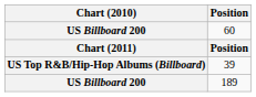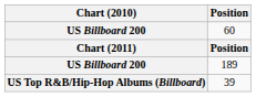 <table class="wikitable plainrowheaders" style="text-align:center">
 <tr>
 <th scope="col">Chart (2010)</th>
 <th scope="col">Position</th>
 </tr>
 <tr>
 <th scope="row">US <em>Billboard</em> 200</th>
 <td>60</td>
 </tr>
 <tr>
 <th scope="col">Chart (2011)</th>
 <th scope="col">Position</th>
 </tr>
 <tr>
+<th scope="row">US <em>Billboard</em> 200</th>
+<td>189</td>
+</tr>
+<tr>
 <th scope="row">US Top R&B/Hip-Hop Albums (<em>Billboard</em>)</th>
 <td>39</td>
 </tr>
-<tr>
-<th scope="row">US <em>Billboard</em> 200</th>
-<td>189</td>
-</tr>
 </table>
